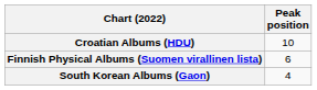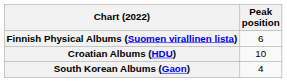 <table class="wikitable sortable plainrowheaders" style="text-align:center">
 <tr>
 <th scope="col">Chart (2022)</th>
 <th scope="col">Peak<br>position</th>
 </tr>
 <tr>
+<th scope="row">Finnish Physical Albums (<a href='#'>Suomen virallinen lista</a>)</th>
+<td>6</td>
+</tr>
+<tr>
 <th scope="row">Croatian Albums (<a href='#'>HDU</a>)</th>
 <td>10</td>
-</tr>
-<tr>
-<th scope="row">Finnish Physical Albums (<a href='#'>Suomen virallinen lista</a>)</th>
-<td>6</td>
 </tr>
 <tr>
 <th scope="row">South Korean Albums (<a href='#'>Gaon</a>)</th>
 <td>4</td>
 </tr>
 </table>
